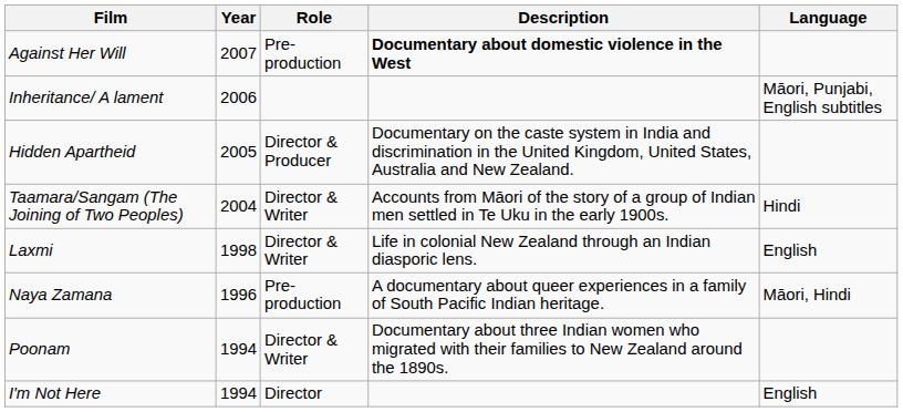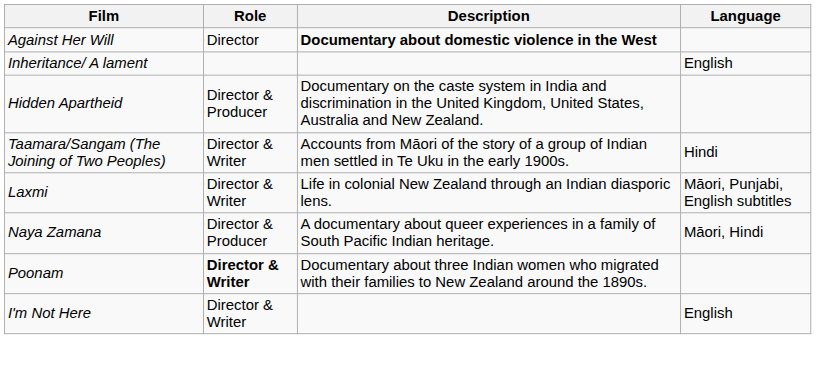 <table class="wikitable">
 <tr>
 <th>Film</th>
-<th>Year</th>
 <th>Role</th>
 <th>Description</th>
 <th>Language</th>
 </tr>
 <tr>
 <td><em>Against Her Will</em></td>
-<td>2007</td>
-<td>Pre-production</td>
+<td>Director</td>
 <td><strong>Documentary about domestic violence in the West</strong></td>
 <td></td>
 </tr>
 <tr>
 <td><em>Inheritance/ A lament</em></td>
-<td>2006</td>
 <td></td>
 <td></td>
-<td>Māori, Punjabi, English subtitles</td>
+<td>English</td>
 </tr>
 <tr>
 <td><em>Hidden Apartheid</em></td>
-<td>2005</td>
 <td>Director & Producer</td>
 <td>Documentary on the caste system in India and discrimination in the United Kingdom, United States, Australia and New Zealand.</td>
 <td></td>
 </tr>
 <tr>
 <td><em>Taamara/Sangam (The Joining of Two Peoples)</em></td>
-<td>2004</td>
 <td>Director & Writer</td>
 <td>Accounts from Māori of the story of a group of Indian men settled in Te Uku in the early 1900s.</td>
 <td>Hindi</td>
 </tr>
 <tr>
 <td><em>Laxmi</em></td>
-<td>1998</td>
 <td>Director & Writer</td>
 <td>Life in colonial New Zealand through an Indian diasporic lens.</td>
-<td>English</td>
+<td>Māori, Punjabi, English subtitles</td>
 </tr>
 <tr>
 <td><em>Naya Zamana</em></td>
-<td>1996</td>
-<td>Pre-production</td>
+<td>Director & Producer</td>
 <td>A documentary about queer experiences in a family of South Pacific Indian heritage.</td>
 <td>Māori, Hindi</td>
 </tr>
 <tr>
 <td><em>Poonam</em></td>
-<td>1994</td>
-<td>Director & Writer</td>
+<td><strong>Director & Writer</strong></td>
 <td>Documentary about three Indian women who migrated with their families to New Zealand around the 1890s.</td>
 <td></td>
 </tr>
 <tr>
 <td><em>I'm Not Here</em></td>
-<td>1994</td>
-<td>Director</td>
+<td>Director & Writer</td>
 <td></td>
 <td>English</td>
 </tr>
 </table>
